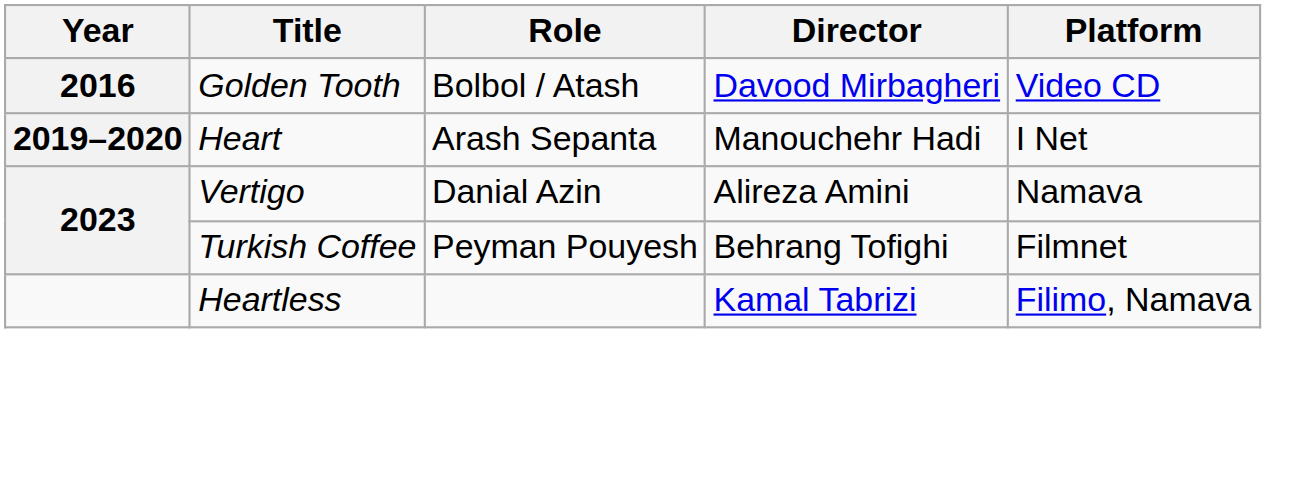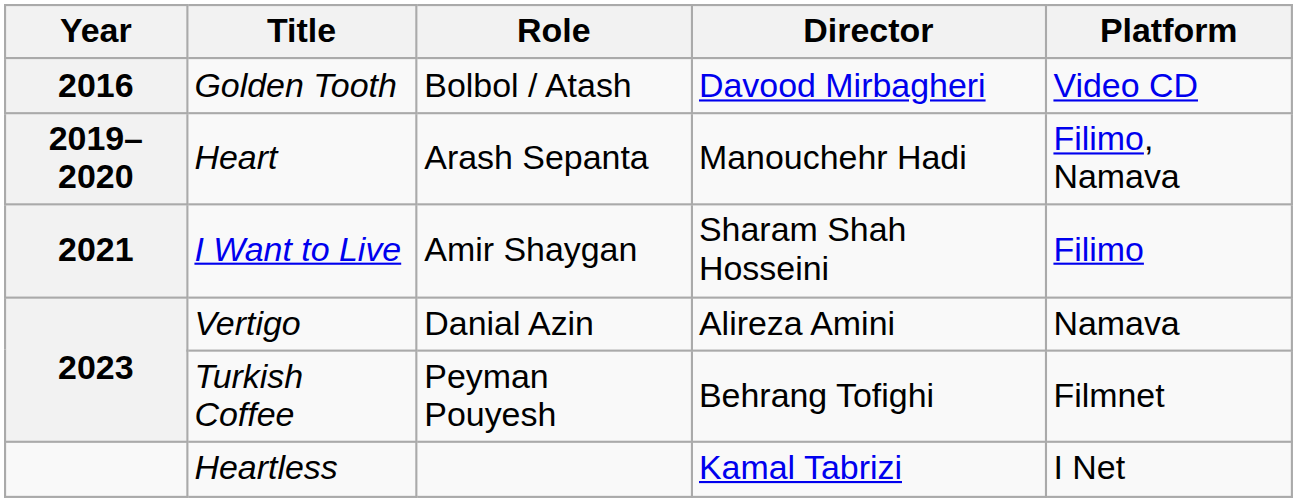 <table class="wikitable plainrowheaders sortable"  style=font-size:100%>
 <tr>
 <th scope="col">Year</th>
 <th scope="col">Title</th>
 <th scope="col">Role</th>
 <th scope="col">Director</th>
 <th scope="col" class="unsortable">Platform</th>
 </tr>
 <tr>
 <th scope=row>2016</th>
 <td><em>Golden Tooth</em></td>
 <td>Bolbol / Atash</td>
 <td><a href='#'>Davood Mirbagheri</a></td>
 <td><a href='#'>Video CD</a></td>
 </tr>
 <tr>
 <th scope=row>2019–2020</th>
 <td><em>Heart</em></td>
 <td>Arash Sepanta</td>
 <td>Manouchehr Hadi</td>
-<td>I Net</td>
+<td><a href='#'>Filimo</a>, Namava</td>
+</tr>
+<tr>
+<th scope=row>2021</th>
+<td><em><a href='#'>I Want to Live</a></em></td>
+<td>Amir Shaygan</td>
+<td>Sharam Shah Hosseini</td>
+<td><a href='#'>Filimo</a></td>
 </tr>
 <tr>
 <th rowspan="2" scope="row">2023</th>
 <td><em>Vertigo</em></td>
 <td>Danial Azin</td>
 <td>Alireza Amini</td>
 <td>Namava</td>
 </tr>
 <tr>
 <td><em>Turkish Coffee</em></td>
 <td>Peyman Pouyesh</td>
 <td>Behrang Tofighi</td>
 <td>Filmnet</td>
 </tr>
 <tr>
 <td></td>
 <td><em>Heartless</em></td>
 <td></td>
 <td><a href='#'>Kamal Tabrizi</a></td>
-<td><a href='#'>Filimo</a>, Namava</td>
+<td>I Net</td>
 </tr>
 </table>
